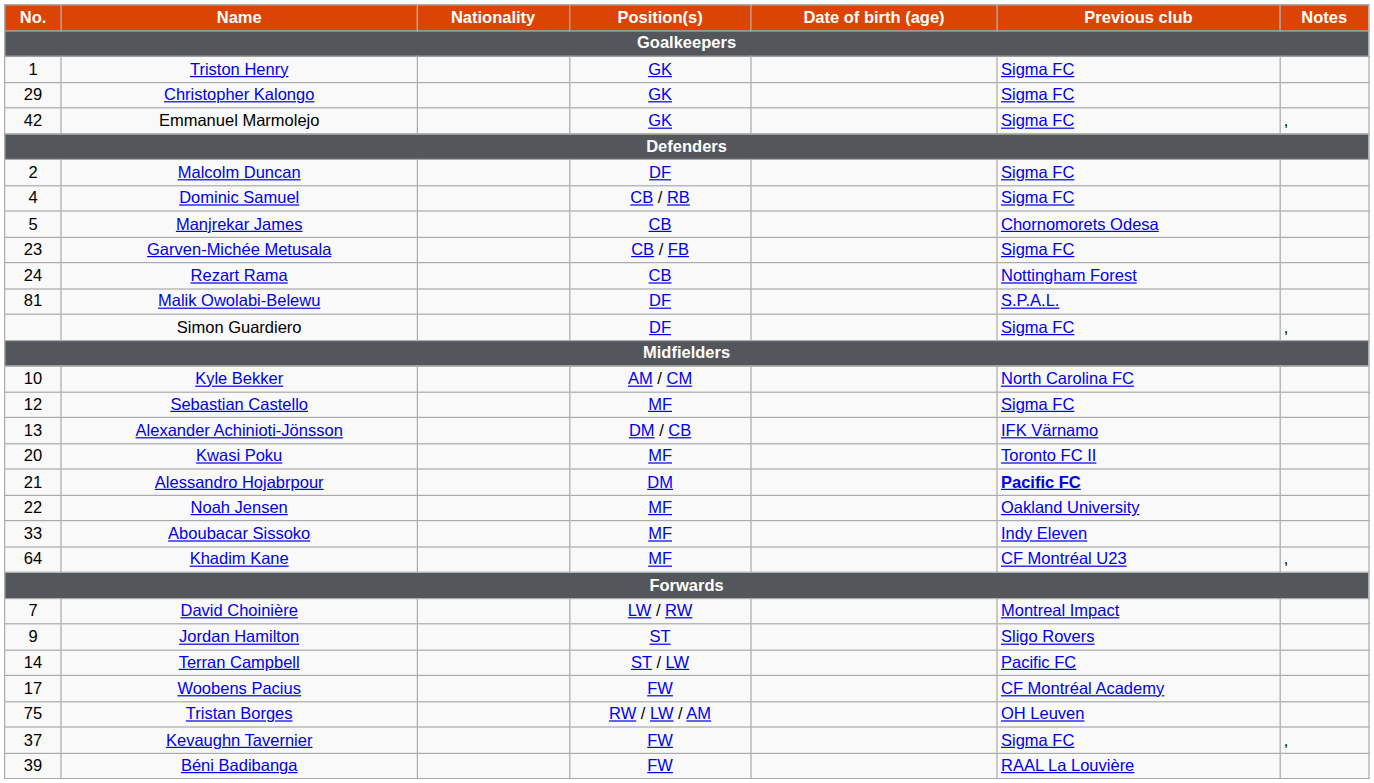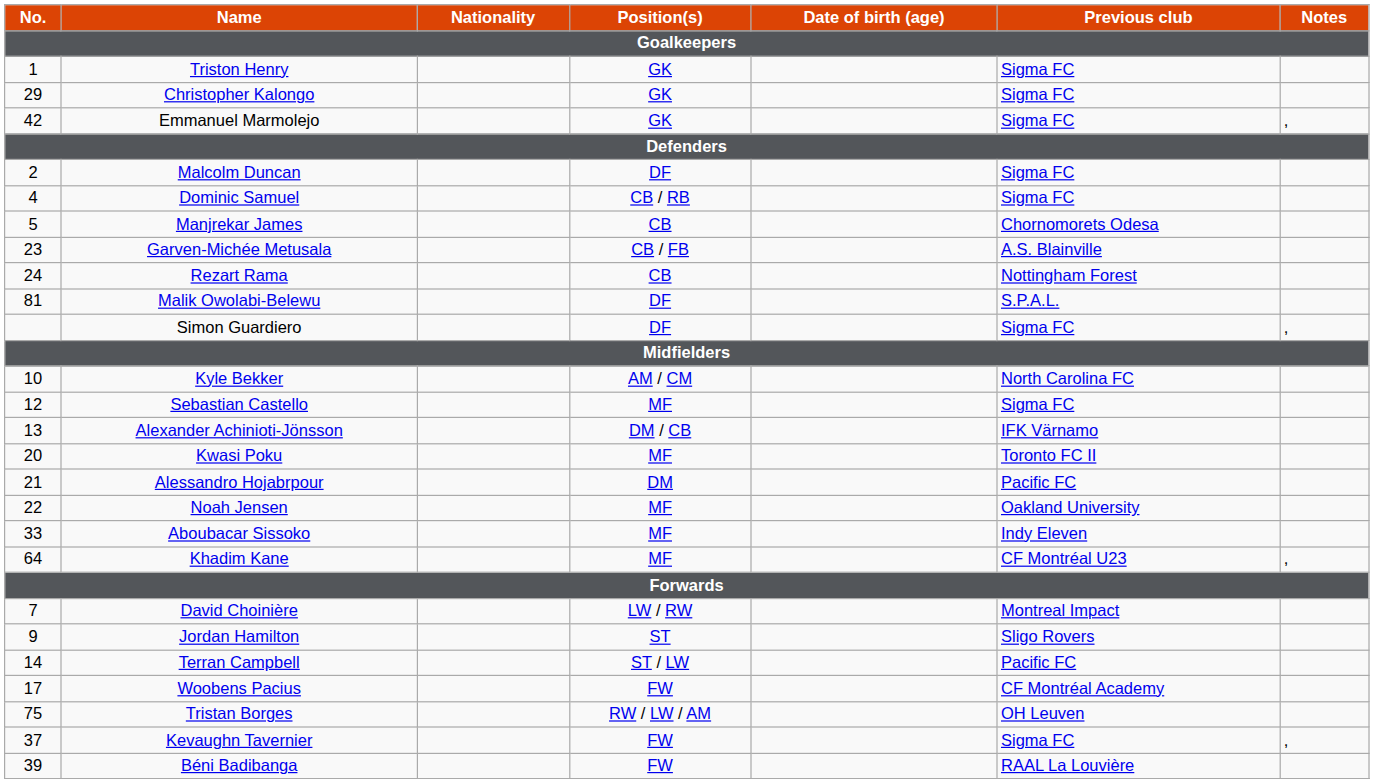 <table class="wikitable" style="text-align:center; font-size:86%; width:90%;">
 <tr>
 <th style="background:#DC4405; color:white; text-align:center;">No.</th>
 <th style="background:#DC4405; color:white; text-align:center;">Name</th>
 <th style="background:#DC4405; color:white; text-align:center;">Nationality</th>
 <th style="background:#DC4405; color:white; text-align:center;">Position(s)</th>
 <th style="background:#DC4405; color:white; text-align:center;">Date of birth (age)</th>
 <th style="background:#DC4405; color:white; text-align:center;">Previous club</th>
 <th style="background:#DC4405; color:white; text-align:center;">Notes</th>
 </tr>
 <tr>
 <th colspan="10" style="background:#53565A; color:white; text-align:center;">Goalkeepers</th>
 </tr>
 <tr>
 <td>1</td>
 <td><a href='#'>Triston Henry</a></td>
 <td></td>
 <td><a href='#'>GK</a></td>
 <td></td>
 <td align="left"> <a href='#'>Sigma FC</a></td>
 <td align="left"></td>
 </tr>
 <tr>
 <td>29</td>
 <td><a href='#'>Christopher Kalongo</a></td>
 <td></td>
 <td><a href='#'>GK</a></td>
 <td></td>
 <td align="left"> <a href='#'>Sigma FC</a></td>
 <td align="left"></td>
 </tr>
 <tr>
 <td>42</td>
 <td>Emmanuel Marmolejo</td>
 <td></td>
 <td><a href='#'>GK</a></td>
 <td></td>
 <td align="left"> <a href='#'>Sigma FC</a></td>
 <td align="left">, </td>
 </tr>
 <tr>
 <th colspan="10" style="background:#53565A; color:white; text-align:center;">Defenders</th>
 </tr>
 <tr>
 <td>2</td>
 <td><a href='#'>Malcolm Duncan</a></td>
 <td></td>
 <td><a href='#'>DF</a></td>
 <td></td>
 <td align="left"> <a href='#'>Sigma FC</a></td>
 <td align="left"></td>
 </tr>
 <tr>
 <td>4</td>
 <td><a href='#'>Dominic Samuel</a></td>
 <td></td>
 <td><a href='#'>CB</a> / <a href='#'>RB</a></td>
 <td></td>
 <td align="left"> <a href='#'>Sigma FC</a></td>
 <td align="left"></td>
 </tr>
 <tr>
 <td>5</td>
 <td><a href='#'>Manjrekar James</a></td>
 <td></td>
 <td><a href='#'>CB</a></td>
 <td></td>
 <td align="left"> <a href='#'>Chornomorets Odesa</a></td>
 <td align="left"></td>
 </tr>
 <tr>
 <td>23</td>
 <td><a href='#'>Garven-Michée Metusala</a></td>
 <td></td>
 <td><a href='#'>CB</a> / <a href='#'>FB</a></td>
 <td></td>
-<td align="left"> <a href='#'>Sigma FC</a></td>
+<td align="left"> <a href='#'>A.S. Blainville</a></td>
 <td align="left"></td>
 </tr>
 <tr>
 <td>24</td>
 <td><a href='#'>Rezart Rama</a></td>
 <td></td>
 <td><a href='#'>CB</a></td>
 <td></td>
 <td align="left"> <a href='#'>Nottingham Forest</a></td>
 <td align="left"><a href='#'></a></td>
 </tr>
 <tr>
 <td>81</td>
 <td><a href='#'>Malik Owolabi-Belewu</a></td>
 <td></td>
 <td><a href='#'>DF</a></td>
 <td></td>
 <td align="left"> <a href='#'>S.P.A.L.</a></td>
 <td align="left"><a href='#'></a></td>
 </tr>
 <tr>
 <td></td>
 <td>Simon Guardiero</td>
 <td></td>
 <td><a href='#'>DF</a></td>
 <td></td>
 <td align="left"> <a href='#'>Sigma FC</a></td>
 <td align="left">, </td>
 </tr>
 <tr>
 <th colspan="10" style="background:#53565A; color:white; text-align:center;">Midfielders</th>
 </tr>
 <tr>
 <td>10</td>
 <td><a href='#'>Kyle Bekker</a></td>
 <td></td>
 <td><a href='#'>AM</a> / <a href='#'>CM</a></td>
 <td></td>
 <td align="left"> <a href='#'>North Carolina FC</a></td>
 <td align="left"></td>
 </tr>
 <tr>
 <td>12</td>
 <td><a href='#'>Sebastian Castello</a></td>
 <td></td>
 <td><a href='#'>MF</a></td>
 <td></td>
 <td align="left"> <a href='#'>Sigma FC</a></td>
 <td align="left"></td>
 </tr>
 <tr>
 <td>13</td>
 <td><a href='#'>Alexander Achinioti-Jönsson</a></td>
 <td></td>
 <td><a href='#'>DM</a> / <a href='#'>CB</a></td>
 <td></td>
 <td align="left"> <a href='#'>IFK Värnamo</a></td>
 <td align="left"><a href='#'></a></td>
 </tr>
 <tr>
 <td>20</td>
 <td><a href='#'>Kwasi Poku</a></td>
 <td></td>
 <td><a href='#'>MF</a></td>
 <td></td>
 <td align="left"> <a href='#'>Toronto FC II</a></td>
 <td align="left"></td>
 </tr>
 <tr>
 <td>21</td>
 <td><a href='#'>Alessandro Hojabrpour</a></td>
 <td></td>
 <td><a href='#'>DM</a></td>
 <td></td>
-<td align="left"><strong> <a href='#'>Pacific FC</a></strong></td>
+<td align="left"> <a href='#'>Pacific FC</a></td>
 <td align="left"></td>
 </tr>
 <tr>
 <td>22</td>
 <td><a href='#'>Noah Jensen</a></td>
 <td></td>
 <td><a href='#'>MF</a></td>
 <td></td>
 <td align="left"> <a href='#'>Oakland University</a></td>
 <td align="left"></td>
 </tr>
 <tr>
 <td>33</td>
 <td><a href='#'>Aboubacar Sissoko</a></td>
 <td></td>
 <td><a href='#'>MF</a></td>
 <td></td>
 <td align="left"> <a href='#'>Indy Eleven</a></td>
 <td align="left"></td>
 </tr>
 <tr>
 <td>64</td>
 <td><a href='#'>Khadim Kane</a></td>
 <td></td>
 <td><a href='#'>MF</a></td>
 <td></td>
 <td align="left"> <a href='#'>CF Montréal U23</a></td>
 <td align="left">, </td>
 </tr>
 <tr>
 <th colspan="10" style="background:#53565A; color:white; text-align:center;">Forwards</th>
 </tr>
 <tr>
 <td>7</td>
 <td><a href='#'>David Choinière</a></td>
 <td></td>
 <td><a href='#'>LW</a> / <a href='#'>RW</a></td>
 <td></td>
 <td align="left"> <a href='#'>Montreal Impact</a></td>
 <td align="left"></td>
 </tr>
 <tr>
 <td>9</td>
 <td><a href='#'>Jordan Hamilton</a></td>
 <td></td>
 <td><a href='#'>ST</a></td>
 <td></td>
 <td align="left"> <a href='#'>Sligo Rovers</a></td>
 <td align="left"></td>
 </tr>
 <tr>
 <td>14</td>
 <td><a href='#'>Terran Campbell</a></td>
 <td></td>
 <td><a href='#'>ST</a> / <a href='#'>LW</a></td>
 <td></td>
 <td align="left"> <a href='#'>Pacific FC</a></td>
 <td align="left"></td>
 </tr>
 <tr>
 <td>17</td>
 <td><a href='#'>Woobens Pacius</a></td>
 <td></td>
 <td><a href='#'>FW</a></td>
 <td></td>
 <td align="left"> <a href='#'>CF Montréal Academy</a></td>
 <td align="left"></td>
 </tr>
 <tr>
 <td>75</td>
 <td><a href='#'>Tristan Borges</a></td>
 <td></td>
 <td><a href='#'>RW</a> / <a href='#'>LW</a> / <a href='#'>AM</a></td>
 <td></td>
 <td align="left"> <a href='#'>OH Leuven</a></td>
 <td align="left"></td>
 </tr>
 <tr>
 <td>37</td>
 <td><a href='#'>Kevaughn Tavernier</a></td>
 <td></td>
 <td><a href='#'>FW</a></td>
 <td></td>
 <td align="left"> <a href='#'>Sigma FC</a></td>
 <td align="left">, </td>
 </tr>
 <tr>
 <td>39</td>
 <td><a href='#'>Béni Badibanga</a></td>
 <td></td>
 <td><a href='#'>FW</a></td>
 <td></td>
 <td align="left"> <a href='#'>RAAL La Louvière</a></td>
 <td align="left"><a href='#'></a></td>
 </tr>
 <tr>
 </tr>
 </table>
